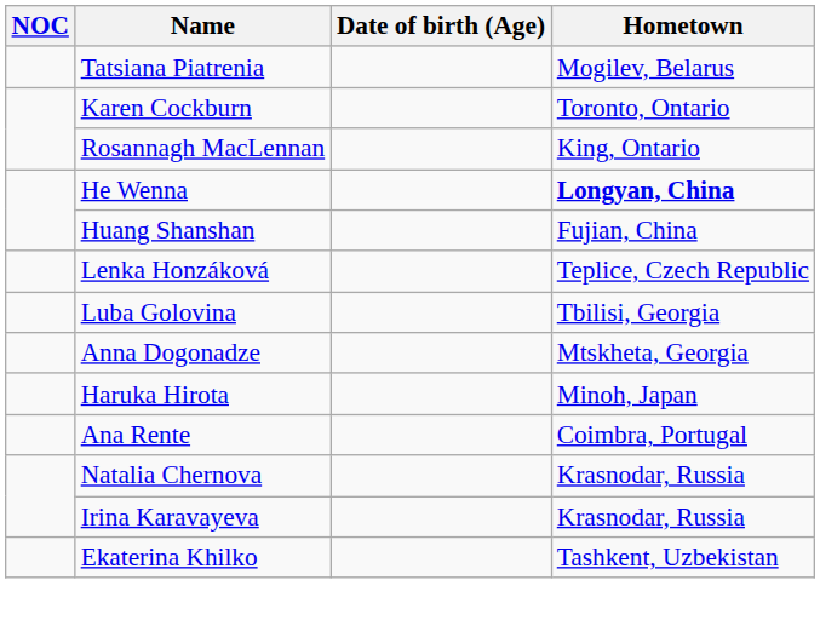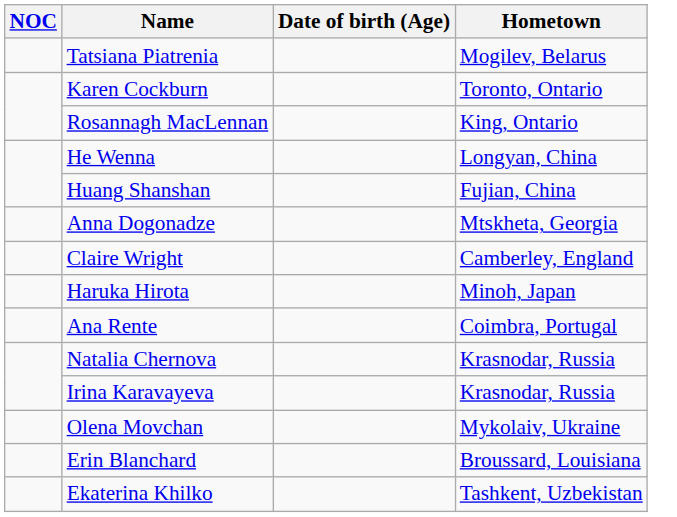 <table class="wikitable sortable">
 <tr>
 <th><a href='#'>NOC</a></th>
 <th>Name</th>
 <th>Date of birth (Age)</th>
 <th>Hometown</th>
 </tr>
 <tr>
 <td></td>
 <td><a href='#'>Tatsiana Piatrenia</a></td>
 <td></td>
 <td><a href='#'>Mogilev, Belarus</a></td>
 </tr>
 <tr>
 <td rowspan="2"></td>
 <td><a href='#'>Karen Cockburn</a></td>
 <td></td>
 <td><a href='#'>Toronto, Ontario</a></td>
 </tr>
 <tr>
 <td><a href='#'>Rosannagh MacLennan</a></td>
 <td></td>
 <td><a href='#'>King, Ontario</a></td>
 </tr>
 <tr>
 <td rowspan="2"></td>
 <td><a href='#'>He Wenna</a></td>
 <td></td>
-<td><strong><a href='#'>Longyan, China</a></strong></td>
+<td><a href='#'>Longyan, China</a></td>
 </tr>
 <tr>
 <td><a href='#'>Huang Shanshan</a></td>
 <td></td>
 <td><a href='#'>Fujian, China</a></td>
 </tr>
 <tr>
 <td></td>
-<td><a href='#'>Lenka Honzáková</a></td>
+<td><a href='#'>Anna Dogonadze</a></td>
 <td></td>
-<td><a href='#'>Teplice, Czech Republic</a></td>
+<td><a href='#'>Mtskheta, Georgia</a></td>
 </tr>
 <tr>
 <td></td>
-<td><a href='#'>Luba Golovina</a></td>
+<td><a href='#'>Claire Wright</a></td>
 <td></td>
-<td><a href='#'>Tbilisi, Georgia</a></td>
-</tr>
-<tr>
-<td></td>
-<td><a href='#'>Anna Dogonadze</a></td>
-<td></td>
-<td><a href='#'>Mtskheta, Georgia</a></td>
+<td><a href='#'>Camberley, England</a></td>
 </tr>
 <tr>
 <td></td>
 <td><a href='#'>Haruka Hirota</a></td>
 <td></td>
 <td><a href='#'>Minoh, Japan</a></td>
 </tr>
 <tr>
 <td></td>
 <td><a href='#'>Ana Rente</a></td>
 <td></td>
 <td><a href='#'>Coimbra, Portugal</a></td>
 </tr>
 <tr>
 <td rowspan="2"></td>
 <td><a href='#'>Natalia Chernova</a></td>
 <td></td>
 <td><a href='#'>Krasnodar, Russia</a></td>
 </tr>
 <tr>
 <td><a href='#'>Irina Karavayeva</a></td>
 <td></td>
 <td><a href='#'>Krasnodar, Russia</a></td>
 </tr>
 <tr>
 <td></td>
+<td><a href='#'>Olena Movchan</a></td>
+<td></td>
+<td><a href='#'>Mykolaiv, Ukraine</a></td>
+</tr>
+<tr>
+<td></td>
+<td><a href='#'>Erin Blanchard</a></td>
+<td></td>
+<td><a href='#'>Broussard, Louisiana</a></td>
+</tr>
+<tr>
+<td></td>
 <td><a href='#'>Ekaterina Khilko</a></td>
 <td></td>
 <td><a href='#'>Tashkent, Uzbekistan</a></td>
 </tr>
 </table>
